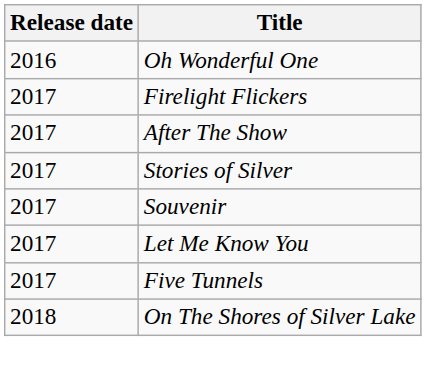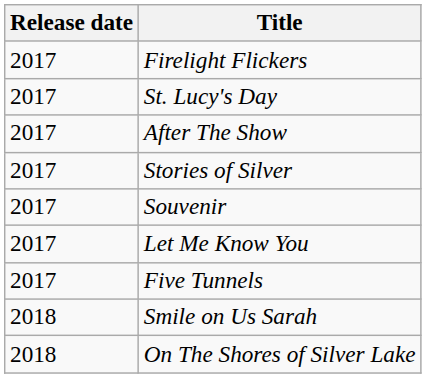 <table class="wikitable">
 <tr>
 <th>Release date</th>
 <th>Title</th>
 </tr>
 <tr>
-<td>2016</td>
-<td><em>Oh Wonderful One</em></td>
+<td>2017</td>
+<td><em>Firelight Flickers</em></td>
 </tr>
 <tr>
 <td>2017</td>
-<td><em>Firelight Flickers</em></td>
+<td><em>St. Lucy's Day</em></td>
 </tr>
 <tr>
 <td>2017</td>
 <td><em>After The Show</em></td>
 </tr>
 <tr>
 <td>2017</td>
 <td><em>Stories of Silver</em></td>
 </tr>
 <tr>
 <td>2017</td>
 <td><em>Souvenir</em></td>
 </tr>
 <tr>
 <td>2017</td>
 <td><em>Let Me Know You</em></td>
 </tr>
 <tr>
 <td>2017</td>
 <td><em>Five Tunnels</em></td>
 </tr>
 <tr>
 <td>2018</td>
+<td><em>Smile on Us Sarah</em></td>
+</tr>
+<tr>
+<td>2018</td>
 <td><em>On The Shores of Silver Lake</em></td>
 </tr>
 </table>
